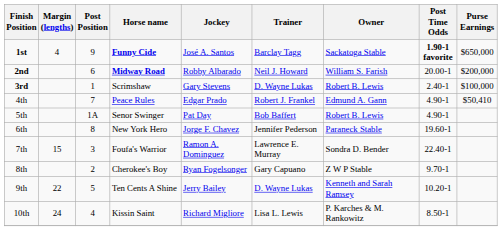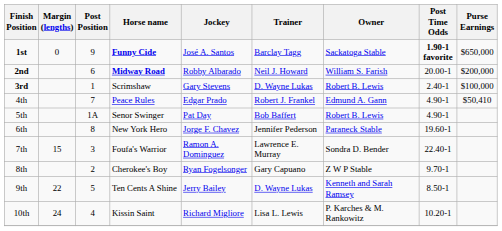 <table class="wikitable sortable" | border="2" cellpadding="1" style="border-collapse: collapse; font-size:90%">
 <tr>
 <th width="40px">Finish <br> Position</th>
 <th width="40px">Margin<br> <span>(<a href='#'>lengths</a>)</span></th>
 <th width="40px">Post <br> Position</th>
 <th width="110px">Horse name</th>
 <th width="110px">Jockey</th>
 <th width="110px">Trainer</th>
 <th width="150px">Owner</th>
 <th width="55px">Post Time <br> Odds</th>
 <th width="60px">Purse <br> Earnings</th>
 </tr>
 <tr>
 <td align=center><strong>1<span>st</span></strong></td>
-<td align=center>4</td>
+<td align=center>0</td>
 <td align=center>9</td>
 <td><strong><a href='#'>Funny Cide</a></strong></td>
 <td><a href='#'>José A. Santos</a></td>
 <td><a href='#'>Barclay Tagg</a></td>
 <td><a href='#'>Sackatoga Stable</a></td>
 <td align=center><strong>1.90-1 <br> <span>favorite</span></strong></td>
 <td align=center>$650,000</td>
 </tr>
 <tr>
 <td align=center><strong>2<span>nd</span></strong></td>
 <td align=center></td>
 <td align=center>6</td>
 <td><strong><a href='#'>Midway Road</a></strong></td>
 <td><a href='#'>Robby Albarado</a></td>
 <td><a href='#'>Neil J. Howard</a></td>
 <td><a href='#'>William S. Farish</a></td>
 <td align=center>20.00-1</td>
 <td align=center>$200,000</td>
 </tr>
 <tr>
 <td align=center><strong>3<span>rd</span></strong></td>
 <td align=center></td>
 <td align=center>1</td>
 <td>Scrimshaw</td>
 <td><a href='#'>Gary Stevens</a></td>
 <td><a href='#'>D. Wayne Lukas</a></td>
 <td><a href='#'>Robert B. Lewis</a></td>
 <td align=center>2.40-1</td>
 <td align=center>$100,000</td>
 </tr>
 <tr>
 <td align=center>4<span>th</span></td>
 <td align=center></td>
 <td align=center>7</td>
 <td><a href='#'>Peace Rules</a></td>
 <td><a href='#'>Edgar Prado</a></td>
 <td><a href='#'>Robert J. Frankel</a></td>
 <td><a href='#'>Edmund A. Gann</a></td>
 <td align=center>4.90-1</td>
 <td align=center>$50,410</td>
 </tr>
 <tr>
 <td align=center>5<span>th</span></td>
 <td align=center></td>
 <td align=center>1A</td>
 <td>Senor Swinger</td>
 <td><a href='#'>Pat Day</a></td>
 <td><a href='#'>Bob Baffert</a></td>
 <td><a href='#'>Robert B. Lewis</a></td>
 <td align=center>4.90-1</td>
 <td align=center></td>
 </tr>
 <tr>
 <td align=center>6<span>th</span></td>
 <td align=center></td>
 <td align=center>8</td>
 <td>New York Hero</td>
 <td><a href='#'>Jorge F. Chavez</a></td>
 <td>Jennifer Pederson</td>
 <td><a href='#'>Paraneck Stable</a></td>
 <td align=center>19.60-1</td>
 <td></td>
 </tr>
 <tr>
 <td align=center>7<span>th</span></td>
 <td align=center>15</td>
 <td align=center>3</td>
 <td>Foufa's Warrior</td>
 <td><a href='#'>Ramon A. Dominguez</a></td>
 <td>Lawrence E. Murray</td>
 <td>Sondra D. Bender</td>
 <td align=center>22.40-1</td>
 <td></td>
 </tr>
 <tr>
 <td align=center>8<span>th</span></td>
 <td align=center></td>
 <td align=center>2</td>
 <td>Cherokee's Boy</td>
 <td><a href='#'>Ryan Fogelsonger</a></td>
 <td>Gary Capuano</td>
 <td>Z W P Stable</td>
 <td align=center>9.70-1</td>
 <td></td>
 </tr>
 <tr>
 <td align=center>9<span>th</span></td>
 <td align=center>22</td>
 <td align=center>5</td>
 <td>Ten Cents A Shine</td>
 <td><a href='#'>Jerry Bailey</a></td>
 <td><a href='#'>D. Wayne Lukas</a></td>
 <td><a href='#'>Kenneth and Sarah Ramsey</a></td>
-<td align=center>10.20-1</td>
+<td align=center>8.50-1</td>
 <td></td>
 </tr>
 <tr>
 <td align=center>10<span>th</span></td>
 <td align=center>24</td>
 <td align=center>4</td>
 <td>Kissin Saint</td>
 <td><a href='#'>Richard Migliore</a></td>
 <td>Lisa L. Lewis</td>
 <td>P. Karches & M. Rankowitz</td>
-<td align=center>8.50-1</td>
+<td align=center>10.20-1</td>
 <td></td>
 </tr>
 <tr>
 </tr>
 </table>
